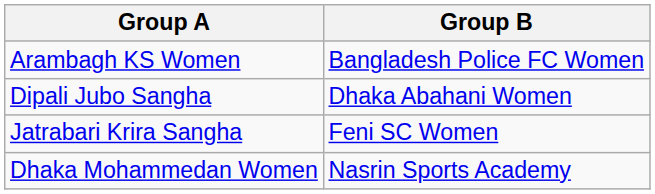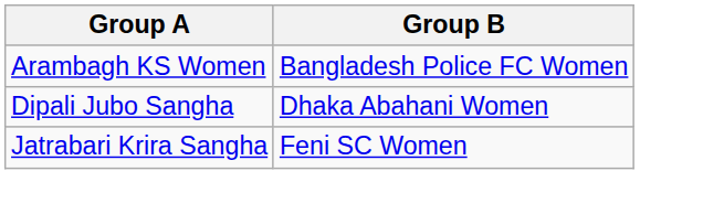 <table class="wikitable" "text-align:left">
 <tr>
 <th style="text-align:center">Group A</th>
 <th style="text-align:center">Group B</th>
 </tr>
 <tr>
 <td><a href='#'>Arambagh KS Women</a></td>
 <td><a href='#'>Bangladesh Police FC Women</a></td>
 </tr>
 <tr>
 <td><a href='#'>Dipali Jubo Sangha</a></td>
 <td><a href='#'>Dhaka Abahani Women</a></td>
 </tr>
 <tr>
 <td><a href='#'>Jatrabari Krira Sangha</a></td>
 <td><a href='#'>Feni SC Women</a></td>
 </tr>
-<tr>
-<td><a href='#'>Dhaka Mohammedan Women</a></td>
-<td><a href='#'>Nasrin Sports Academy</a></td>
-</tr>
 </table>
